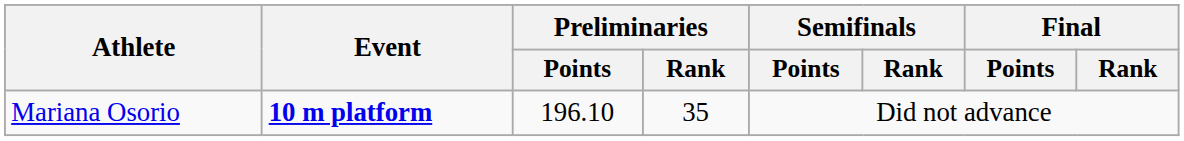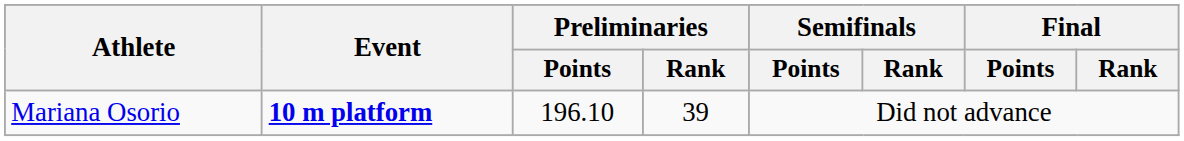 <table class="wikitable" style="text-align:center; font-size:90%; width:50%;">
 <tr>
 <th rowspan=2>Athlete</th>
 <th rowspan=2>Event</th>
 <th colspan=2>Preliminaries</th>
 <th colspan=2>Semifinals</th>
 <th colspan=2>Final</th>
 </tr>
 <tr style="font-size:95%">
 <th>Points</th>
 <th>Rank</th>
 <th>Points</th>
 <th>Rank</th>
 <th>Points</th>
 <th>Rank</th>
 </tr>
 <tr>
 <td align=left><a href='#'>Mariana Osorio</a></td>
 <td align=left><strong><a href='#'>10 m platform</a></strong></td>
 <td>196.10</td>
-<td>35</td>
+<td>39</td>
 <td colspan=4>Did not advance</td>
 </tr>
 </table>
